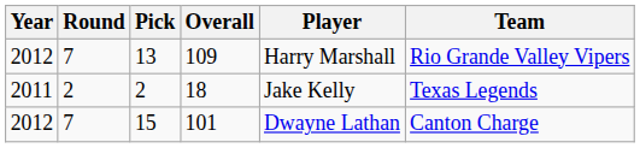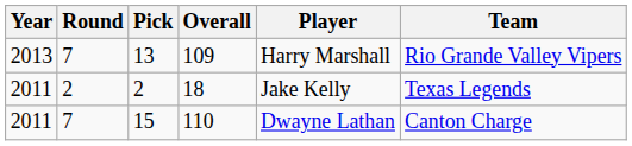 <table class="wikitable">
 <tr>
 <th>Year</th>
 <th>Round</th>
 <th>Pick</th>
 <th>Overall</th>
 <th>Player</th>
 <th>Team</th>
 </tr>
 <tr>
-<td>2012</td>
+<td>2013</td>
 <td>7</td>
 <td>13</td>
 <td>109</td>
 <td>Harry Marshall</td>
 <td><a href='#'>Rio Grande Valley Vipers</a></td>
 </tr>
 <tr>
 <td>2011</td>
 <td>2</td>
 <td>2</td>
 <td>18</td>
 <td>Jake Kelly</td>
 <td><a href='#'>Texas Legends</a></td>
 </tr>
 <tr>
-<td>2012</td>
+<td>2011</td>
 <td>7</td>
 <td>15</td>
-<td>101</td>
+<td>110</td>
 <td><a href='#'>Dwayne Lathan</a></td>
 <td><a href='#'>Canton Charge</a></td>
 </tr>
 </table>
